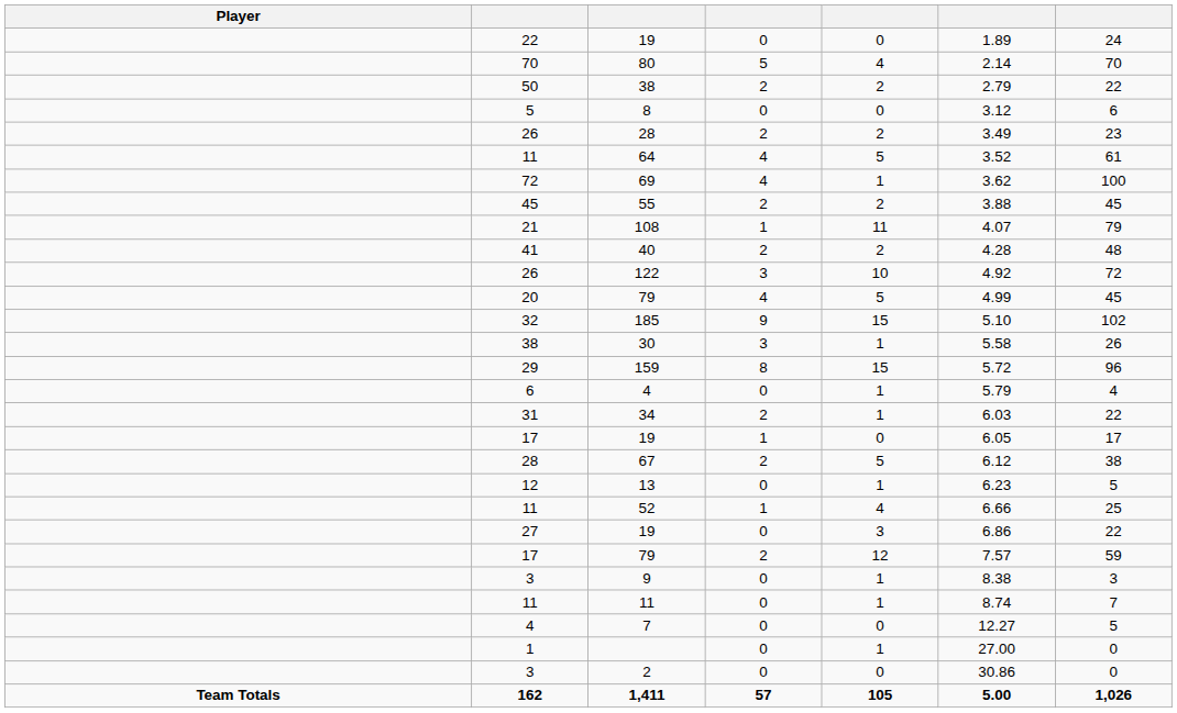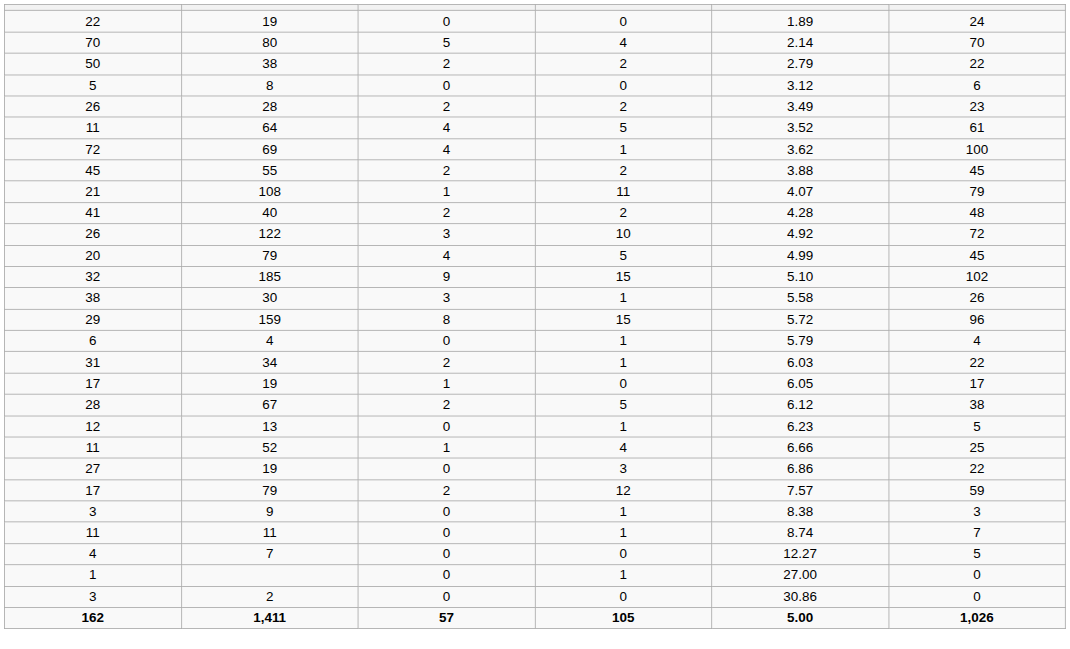 <table class="wikitable sortable" style="text-align:center;" width="100%">
 <tr>
-<th width="40%">Player</th>
 <th width="10%"></th>
 <th width="10%" data-sort-type="number"></th>
 <th width="10%"></th>
 <th width="10%"></th>
 <th width="10%"></th>
 <th width="10%"></th>
 </tr>
 <tr>
-<td></td>
 <td>22</td>
 <td>19</td>
 <td>0</td>
 <td>0</td>
 <td>1.89</td>
 <td>24</td>
 </tr>
 <tr>
-<td></td>
 <td>70</td>
 <td>80</td>
 <td>5</td>
 <td>4</td>
 <td>2.14</td>
 <td>70</td>
 </tr>
 <tr>
-<td></td>
 <td>50</td>
 <td>38</td>
 <td>2</td>
 <td>2</td>
 <td>2.79</td>
 <td>22</td>
 </tr>
 <tr>
-<td></td>
 <td>5</td>
 <td>8</td>
 <td>0</td>
 <td>0</td>
 <td>3.12</td>
 <td>6</td>
 </tr>
 <tr>
-<td></td>
 <td>26</td>
 <td>28</td>
 <td>2</td>
 <td>2</td>
 <td>3.49</td>
 <td>23</td>
 </tr>
 <tr>
-<td></td>
 <td>11</td>
 <td>64</td>
 <td>4</td>
 <td>5</td>
 <td>3.52</td>
 <td>61</td>
 </tr>
 <tr>
-<td></td>
 <td>72</td>
 <td>69</td>
 <td>4</td>
 <td>1</td>
 <td>3.62</td>
 <td>100</td>
 </tr>
 <tr>
-<td></td>
 <td>45</td>
 <td>55</td>
 <td>2</td>
 <td>2</td>
 <td>3.88</td>
 <td>45</td>
 </tr>
 <tr>
-<td></td>
 <td>21</td>
 <td>108</td>
 <td>1</td>
 <td>11</td>
 <td>4.07</td>
 <td>79</td>
 </tr>
 <tr>
-<td></td>
 <td>41</td>
 <td>40</td>
 <td>2</td>
 <td>2</td>
 <td>4.28</td>
 <td>48</td>
 </tr>
 <tr>
-<td></td>
 <td>26</td>
 <td>122</td>
 <td>3</td>
 <td>10</td>
 <td>4.92</td>
 <td>72</td>
 </tr>
 <tr>
-<td></td>
 <td>20</td>
 <td>79</td>
 <td>4</td>
 <td>5</td>
 <td>4.99</td>
 <td>45</td>
 </tr>
 <tr>
-<td></td>
 <td>32</td>
 <td>185</td>
 <td>9</td>
 <td>15</td>
 <td>5.10</td>
 <td>102</td>
 </tr>
 <tr>
-<td></td>
 <td>38</td>
 <td>30</td>
 <td>3</td>
 <td>1</td>
 <td>5.58</td>
 <td>26</td>
 </tr>
 <tr>
-<td></td>
 <td>29</td>
 <td>159</td>
 <td>8</td>
 <td>15</td>
 <td>5.72</td>
 <td>96</td>
 </tr>
 <tr>
-<td></td>
 <td>6</td>
 <td>4</td>
 <td>0</td>
 <td>1</td>
 <td>5.79</td>
 <td>4</td>
 </tr>
 <tr>
-<td></td>
 <td>31</td>
 <td>34</td>
 <td>2</td>
 <td>1</td>
 <td>6.03</td>
 <td>22</td>
 </tr>
 <tr>
-<td></td>
 <td>17</td>
 <td>19</td>
 <td>1</td>
 <td>0</td>
 <td>6.05</td>
 <td>17</td>
 </tr>
 <tr>
-<td></td>
 <td>28</td>
 <td>67</td>
 <td>2</td>
 <td>5</td>
 <td>6.12</td>
 <td>38</td>
 </tr>
 <tr>
-<td></td>
 <td>12</td>
 <td>13</td>
 <td>0</td>
 <td>1</td>
 <td>6.23</td>
 <td>5</td>
 </tr>
 <tr>
-<td></td>
 <td>11</td>
 <td>52</td>
 <td>1</td>
 <td>4</td>
 <td>6.66</td>
 <td>25</td>
 </tr>
 <tr>
-<td></td>
 <td>27</td>
 <td>19</td>
 <td>0</td>
 <td>3</td>
 <td>6.86</td>
 <td>22</td>
 </tr>
 <tr>
-<td></td>
 <td>17</td>
 <td>79</td>
 <td>2</td>
 <td>12</td>
 <td>7.57</td>
 <td>59</td>
 </tr>
 <tr>
-<td></td>
 <td>3</td>
 <td>9</td>
 <td>0</td>
 <td>1</td>
 <td>8.38</td>
 <td>3</td>
 </tr>
 <tr>
-<td></td>
 <td>11</td>
 <td>11</td>
 <td>0</td>
 <td>1</td>
 <td>8.74</td>
 <td>7</td>
 </tr>
 <tr>
-<td></td>
 <td>4</td>
 <td>7</td>
 <td>0</td>
 <td>0</td>
 <td>12.27</td>
 <td>5</td>
 </tr>
 <tr>
-<td></td>
 <td>1</td>
 <td></td>
 <td>0</td>
 <td>1</td>
 <td>27.00</td>
 <td>0</td>
 </tr>
 <tr>
-<td></td>
 <td>3</td>
 <td>2</td>
 <td>0</td>
 <td>0</td>
 <td>30.86</td>
 <td>0</td>
 </tr>
 <tr>
-<td><strong>Team Totals</strong></td>
 <td><strong>162</strong></td>
 <td><strong>1,411</strong></td>
 <td><strong>57</strong></td>
 <td><strong>105</strong></td>
 <td><strong>5.00</strong></td>
 <td><strong>1,026</strong></td>
 </tr>
 </table>
